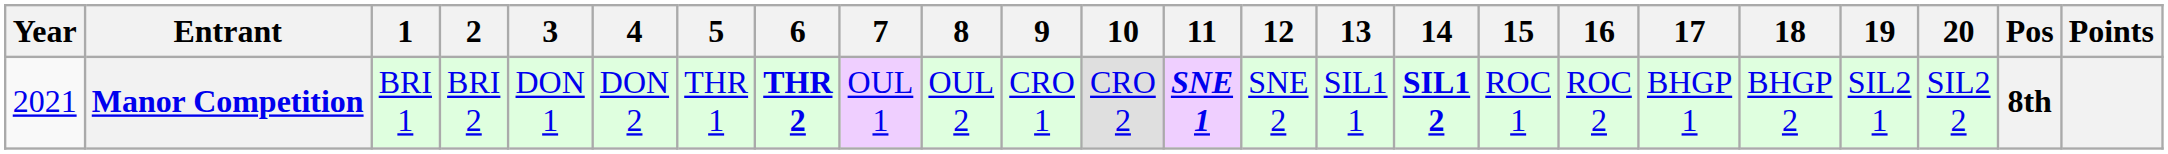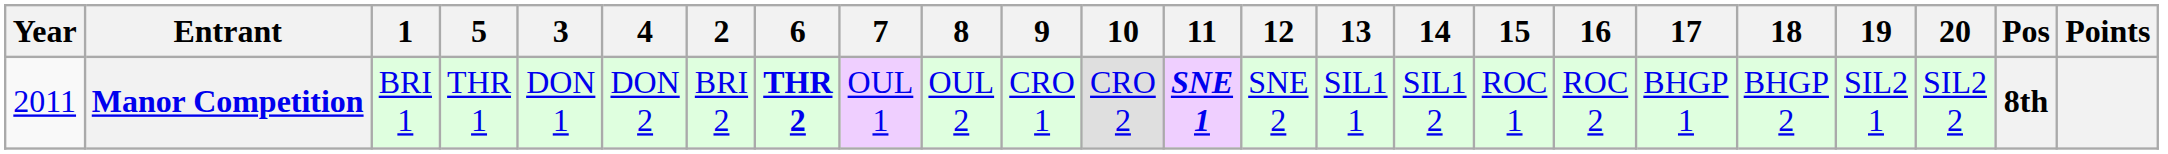 <table class="wikitable" style="text-align:center; font-size:85%">
 <tr>
 <th>Year</th>
 <th>Entrant</th>
 <th>1</th>
-<th>2</th>
+<th>5</th>
 <th>3</th>
 <th>4</th>
-<th>5</th>
+<th>2</th>
 <th>6</th>
 <th>7</th>
 <th>8</th>
 <th>9</th>
 <th>10</th>
 <th>11</th>
 <th>12</th>
 <th>13</th>
 <th>14</th>
 <th>15</th>
 <th>16</th>
 <th>17</th>
 <th>18</th>
 <th>19</th>
 <th>20</th>
 <th>Pos</th>
 <th>Points</th>
 </tr>
 <tr>
-<td><a href='#'>2021</a></td>
+<td><a href='#'>2011</a></td>
 <th nowrap><a href='#'>Manor Competition</a></th>
 <td style="background:#DFFFDF;"><a href='#'>BRI<br>1</a><br></td>
-<td style="background:#DFFFDF;"><a href='#'>BRI<br>2</a><br></td>
+<td style="background:#DFFFDF;"><a href='#'>THR<br>1</a><br></td>
 <td style="background:#DFFFDF;"><a href='#'>DON<br>1</a><br></td>
 <td style="background:#DFFFDF;"><a href='#'>DON<br>2</a><br></td>
-<td style="background:#DFFFDF;"><a href='#'>THR<br>1</a><br></td>
+<td style="background:#DFFFDF;"><a href='#'>BRI<br>2</a><br></td>
 <td style="background:#DFFFDF;"><strong><a href='#'>THR<br>2</a><br></strong></td>
 <td style="background:#EFCFFF;"><a href='#'>OUL<br>1</a><br></td>
 <td style="background:#DFFFDF;"><a href='#'>OUL<br>2</a><br></td>
 <td style="background:#DFFFDF;"><a href='#'>CRO<br>1</a><br></td>
 <td style="background:#DFDFDF;"><a href='#'>CRO<br>2</a><br></td>
 <td style="background:#EFCFFF;"><strong><em><a href='#'>SNE<br>1</a></em></strong><br></td>
 <td style="background:#DFFFDF;"><a href='#'>SNE<br>2</a><br></td>
 <td style="background:#DFFFDF;"><a href='#'>SIL1<br>1</a><br></td>
-<td style="background:#DFFFDF;"><strong><a href='#'>SIL1<br>2</a><br></strong></td>
+<td style="background:#DFFFDF;"><a href='#'>SIL1<br>2</a><br></td>
 <td style="background:#DFFFDF;"><a href='#'>ROC<br>1</a><br></td>
 <td style="background:#DFFFDF;"><a href='#'>ROC<br>2</a><br></td>
 <td style="background:#DFFFDF;"><a href='#'>BHGP<br>1</a><br></td>
 <td style="background:#DFFFDF;"><a href='#'>BHGP<br>2</a><br></td>
 <td style="background:#DFFFDF;"><a href='#'>SIL2<br>1</a><br></td>
 <td style="background:#DFFFDF;"><a href='#'>SIL2<br>2</a><br></td>
 <th>8th</th>
 <th></th>
 </tr>
 </table>
